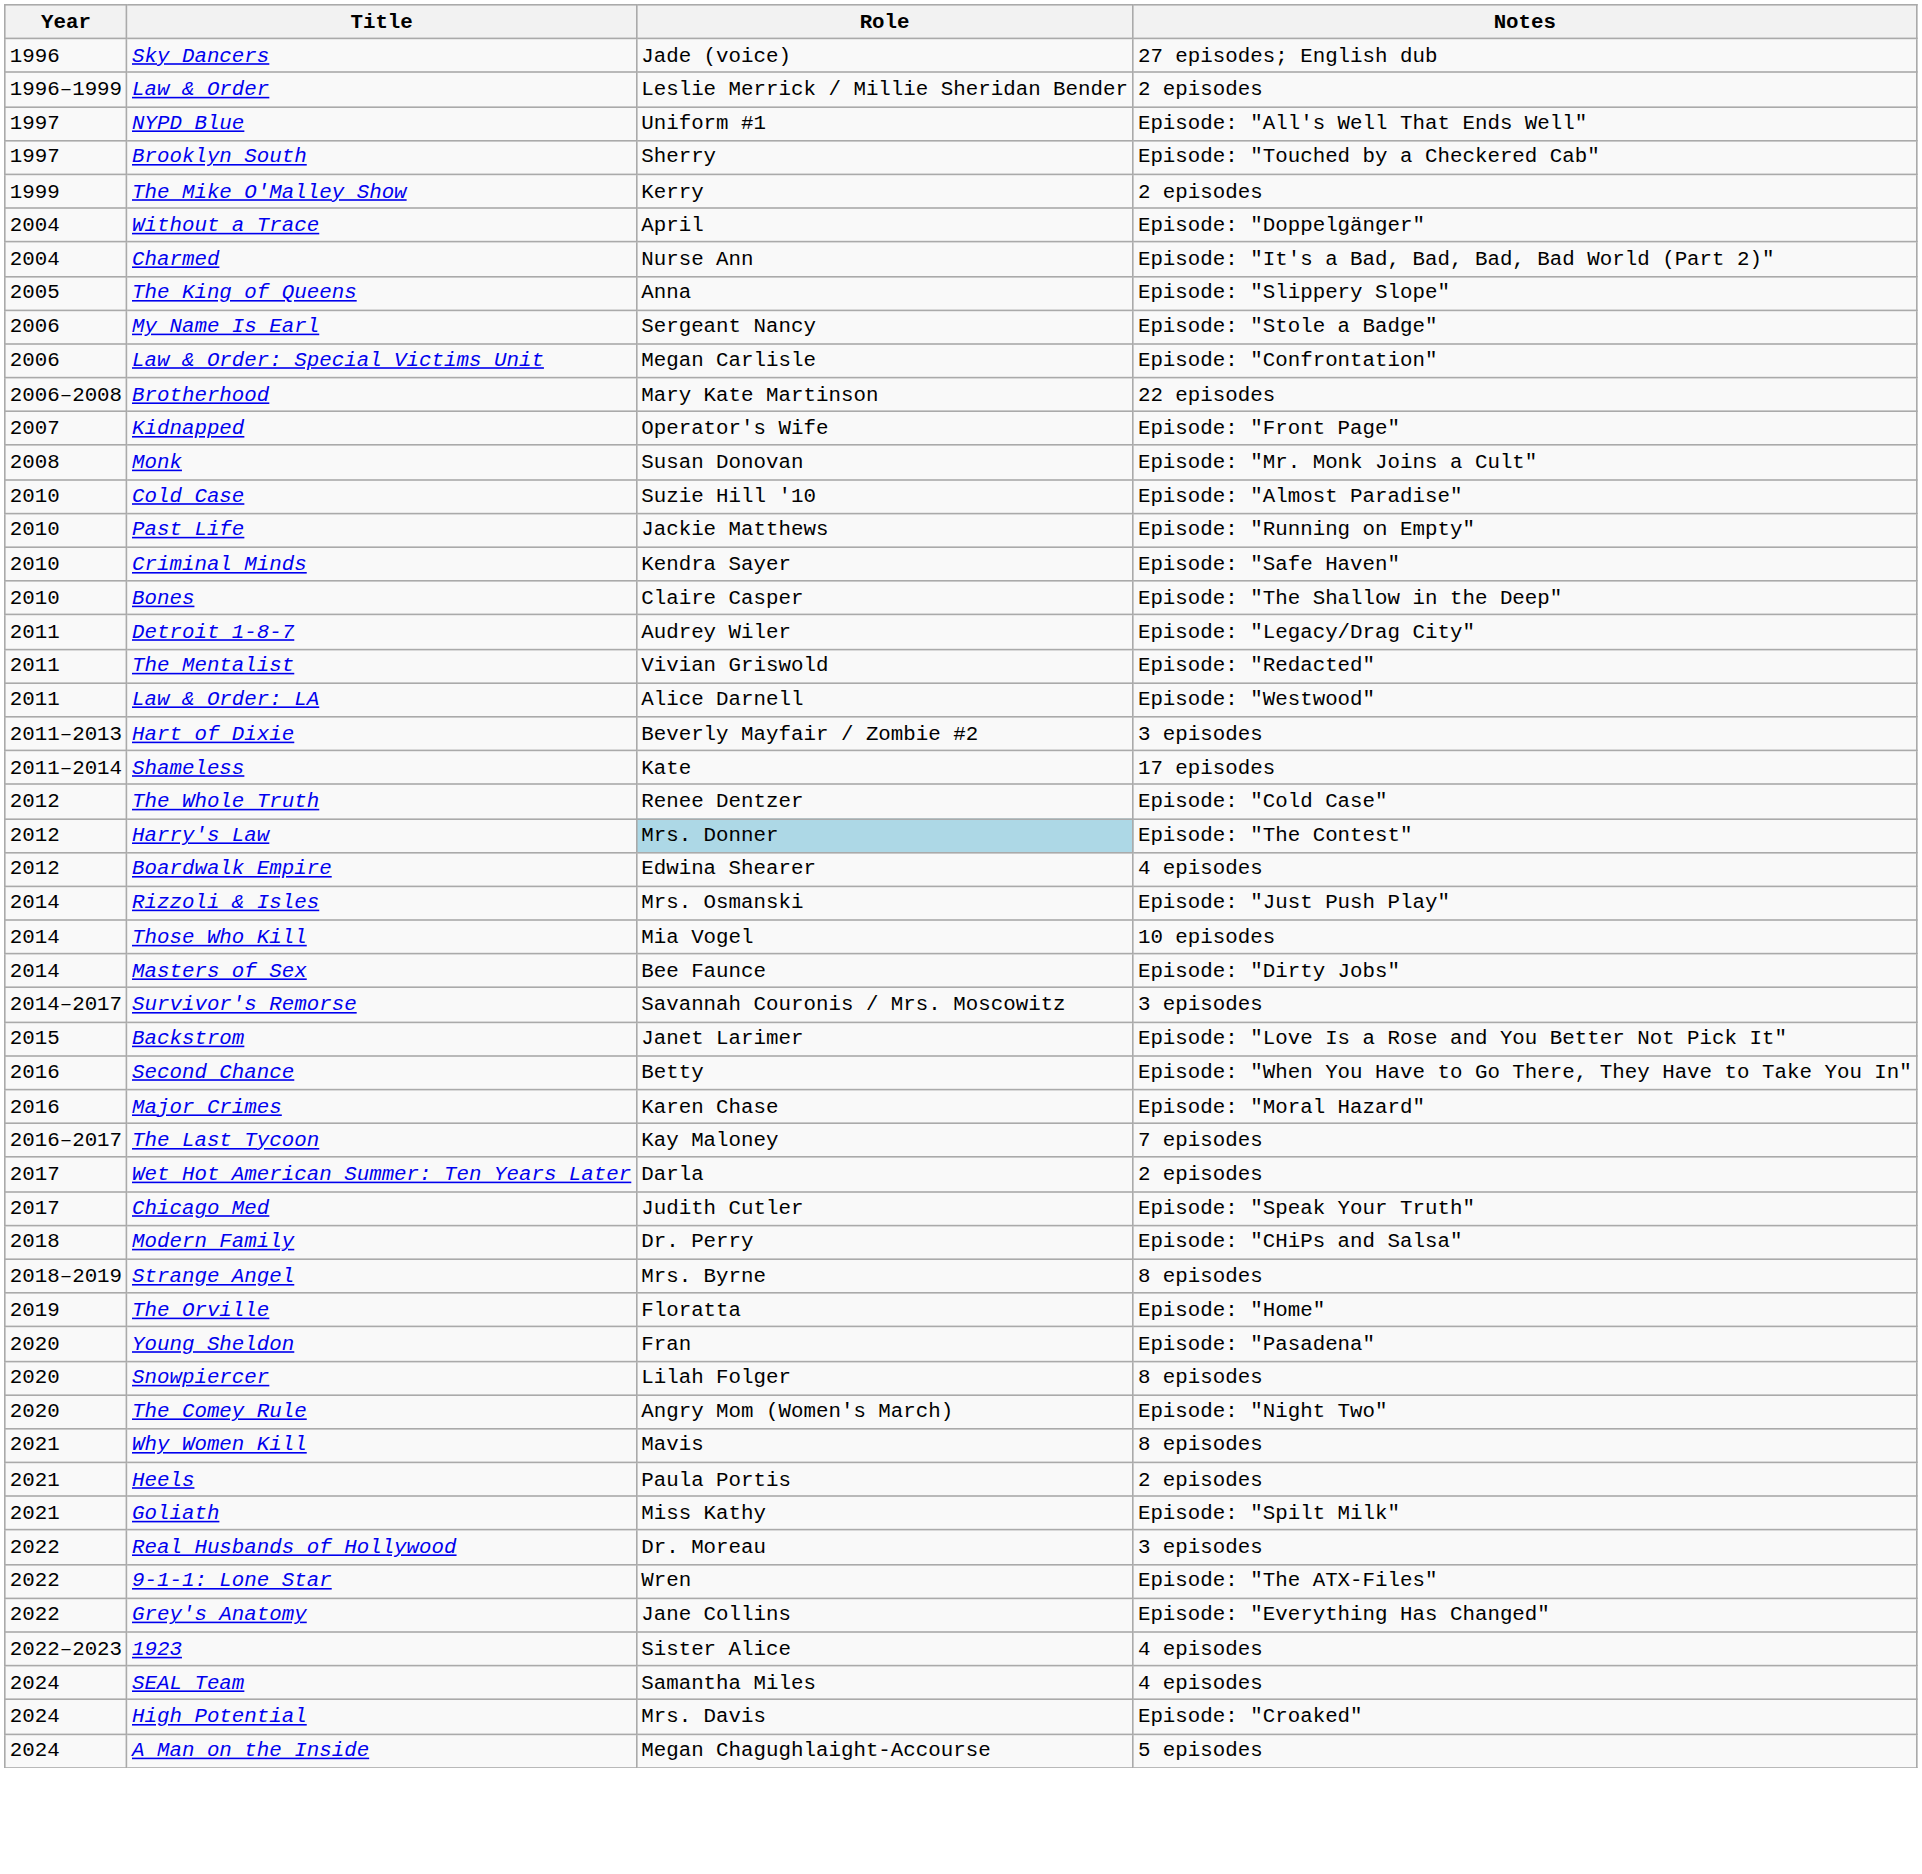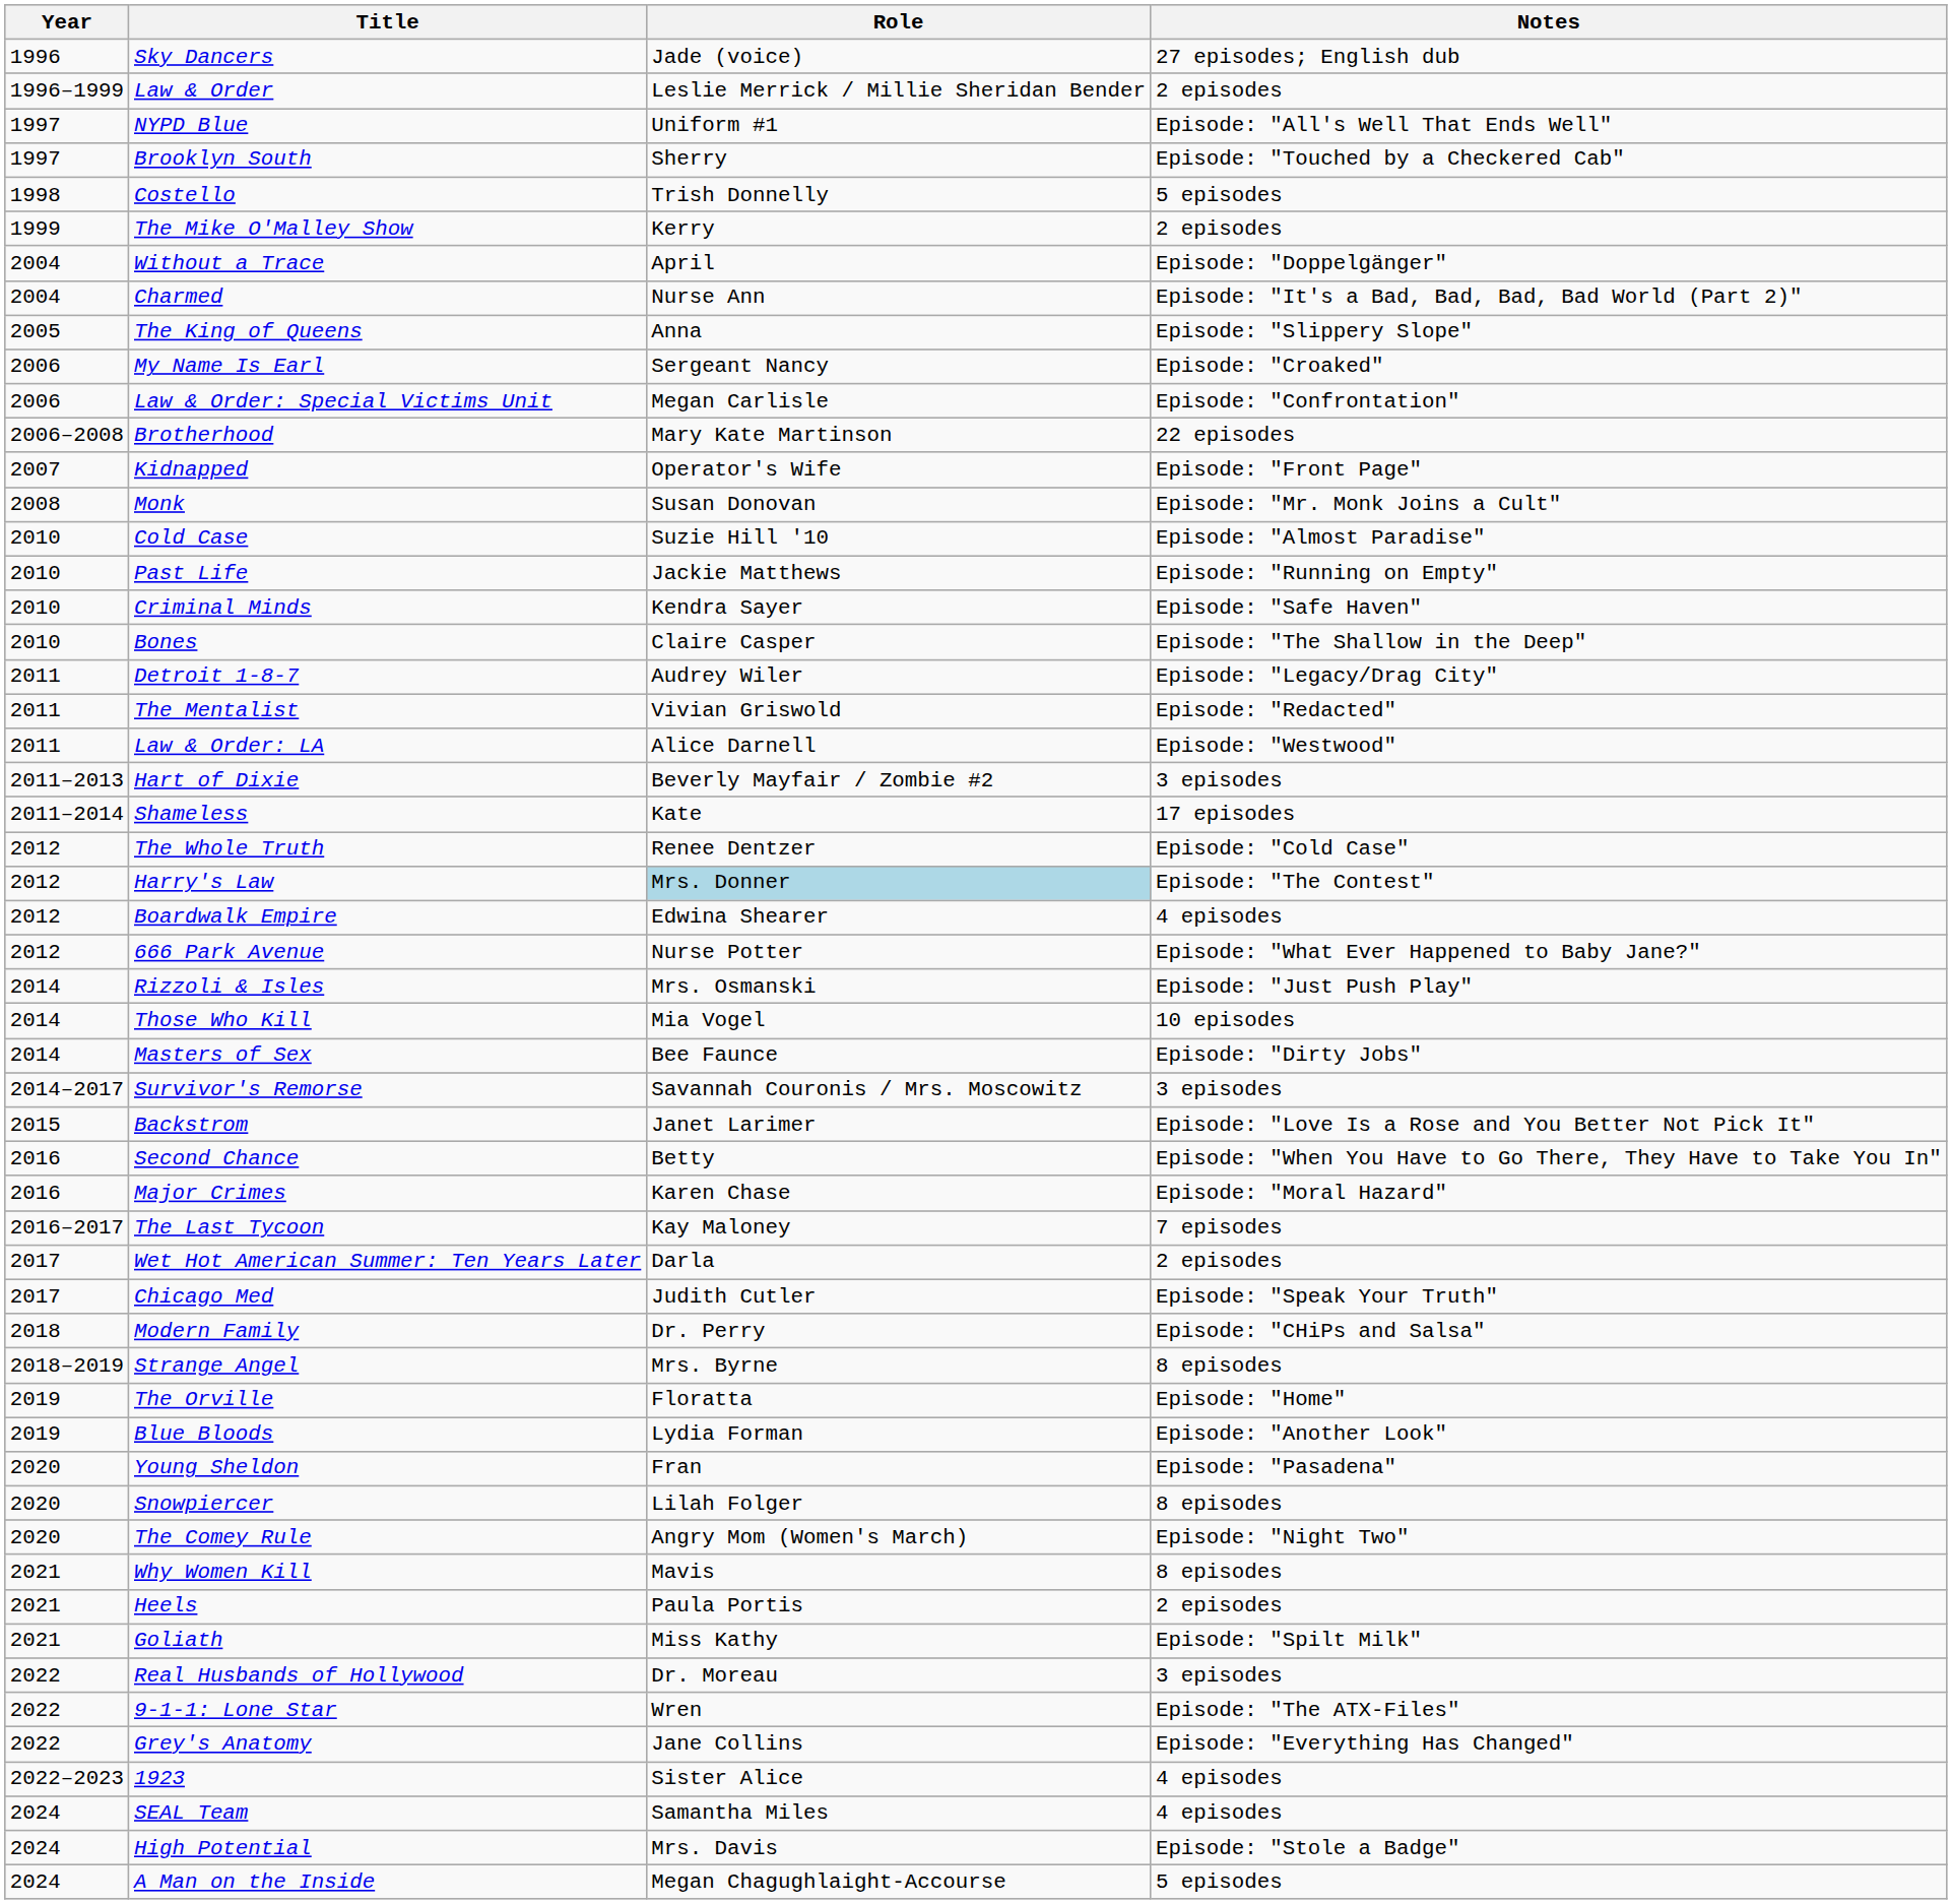 <table class="wikitable">
 <tr>
 <th>Year</th>
 <th>Title</th>
 <th>Role</th>
 <th>Notes</th>
 </tr>
 <tr>
 <td>1996</td>
 <td><em><a href='#'>Sky Dancers</a></em></td>
 <td>Jade (voice)</td>
 <td>27 episodes; English dub</td>
 </tr>
 <tr>
 <td>1996–1999</td>
 <td><em><a href='#'>Law & Order</a></em></td>
 <td>Leslie Merrick / Millie Sheridan Bender</td>
 <td>2 episodes</td>
 </tr>
 <tr>
 <td>1997</td>
 <td><em><a href='#'>NYPD Blue</a></em></td>
 <td>Uniform #1</td>
 <td>Episode: "All's Well That Ends Well"</td>
 </tr>
 <tr>
 <td>1997</td>
 <td><em><a href='#'>Brooklyn South</a></em></td>
 <td>Sherry</td>
 <td>Episode: "Touched by a Checkered Cab"</td>
 </tr>
 <tr>
+<td>1998</td>
+<td><em><a href='#'>Costello</a></em></td>
+<td>Trish Donnelly</td>
+<td>5 episodes</td>
+</tr>
+<tr>
 <td>1999</td>
 <td><em><a href='#'>The Mike O'Malley Show</a></em></td>
 <td>Kerry</td>
 <td>2 episodes</td>
 </tr>
 <tr>
 <td>2004</td>
 <td><em><a href='#'>Without a Trace</a></em></td>
 <td>April</td>
 <td>Episode: "Doppelgänger"</td>
 </tr>
 <tr>
 <td>2004</td>
 <td><em><a href='#'>Charmed</a></em></td>
 <td>Nurse Ann</td>
 <td>Episode: "It's a Bad, Bad, Bad, Bad World (Part 2)"</td>
 </tr>
 <tr>
 <td>2005</td>
 <td><em><a href='#'>The King of Queens</a></em></td>
 <td>Anna</td>
 <td>Episode: "Slippery Slope"</td>
 </tr>
 <tr>
 <td>2006</td>
 <td><em><a href='#'>My Name Is Earl</a></em></td>
 <td>Sergeant Nancy</td>
-<td>Episode: "Stole a Badge"</td>
+<td>Episode: "Croaked"</td>
 </tr>
 <tr>
 <td>2006</td>
 <td><em><a href='#'>Law & Order: Special Victims Unit</a></em></td>
 <td>Megan Carlisle</td>
 <td>Episode: "Confrontation"</td>
 </tr>
 <tr>
 <td>2006–2008</td>
 <td><em><a href='#'>Brotherhood</a></em></td>
 <td>Mary Kate Martinson</td>
 <td>22 episodes</td>
 </tr>
 <tr>
 <td>2007</td>
 <td><em><a href='#'>Kidnapped</a></em></td>
 <td>Operator's Wife</td>
 <td>Episode: "Front Page"</td>
 </tr>
 <tr>
 <td>2008</td>
 <td><em><a href='#'>Monk</a></em></td>
 <td>Susan Donovan</td>
 <td>Episode: "Mr. Monk Joins a Cult"</td>
 </tr>
 <tr>
 <td>2010</td>
 <td><em><a href='#'>Cold Case</a></em></td>
 <td>Suzie Hill '10</td>
 <td>Episode: "Almost Paradise"</td>
 </tr>
 <tr>
 <td>2010</td>
 <td><em><a href='#'>Past Life</a></em></td>
 <td>Jackie Matthews</td>
 <td>Episode: "Running on Empty"</td>
 </tr>
 <tr>
 <td>2010</td>
 <td><em><a href='#'>Criminal Minds</a></em></td>
 <td>Kendra Sayer</td>
 <td>Episode: "Safe Haven"</td>
 </tr>
 <tr>
 <td>2010</td>
 <td><em><a href='#'>Bones</a></em></td>
 <td>Claire Casper</td>
 <td>Episode: "The Shallow in the Deep"</td>
 </tr>
 <tr>
 <td>2011</td>
 <td><em><a href='#'>Detroit 1-8-7</a></em></td>
 <td>Audrey Wiler</td>
 <td>Episode: "Legacy/Drag City"</td>
 </tr>
 <tr>
 <td>2011</td>
 <td><em><a href='#'>The Mentalist</a></em></td>
 <td>Vivian Griswold</td>
 <td>Episode: "Redacted"</td>
 </tr>
 <tr>
 <td>2011</td>
 <td><em><a href='#'>Law & Order: LA</a></em></td>
 <td>Alice Darnell</td>
 <td>Episode: "Westwood"</td>
 </tr>
 <tr>
 <td>2011–2013</td>
 <td><em><a href='#'>Hart of Dixie</a></em></td>
 <td>Beverly Mayfair / Zombie #2</td>
 <td>3 episodes</td>
 </tr>
 <tr>
 <td>2011–2014</td>
 <td><em><a href='#'>Shameless</a></em></td>
 <td>Kate</td>
 <td>17 episodes</td>
 </tr>
 <tr>
 <td>2012</td>
 <td><em><a href='#'>The Whole Truth</a></em></td>
 <td>Renee Dentzer</td>
 <td>Episode: "Cold Case"</td>
 </tr>
 <tr>
 <td>2012</td>
 <td><em><a href='#'>Harry's Law</a></em></td>
 <td style="background: lightblue;">Mrs. Donner</td>
 <td>Episode: "The Contest"</td>
 </tr>
 <tr>
 <td>2012</td>
 <td><em><a href='#'>Boardwalk Empire</a></em></td>
 <td>Edwina Shearer</td>
 <td>4 episodes</td>
 </tr>
 <tr>
+<td>2012</td>
+<td><em><a href='#'>666 Park Avenue</a></em></td>
+<td>Nurse Potter</td>
+<td>Episode: "What Ever Happened to Baby Jane?"</td>
+</tr>
+<tr>
 <td>2014</td>
 <td><em><a href='#'>Rizzoli & Isles</a></em></td>
 <td>Mrs. Osmanski</td>
 <td>Episode: "Just Push Play"</td>
 </tr>
 <tr>
 <td>2014</td>
 <td><em><a href='#'>Those Who Kill</a></em></td>
 <td>Mia Vogel</td>
 <td>10 episodes</td>
 </tr>
 <tr>
 <td>2014</td>
 <td><em><a href='#'>Masters of Sex</a></em></td>
 <td>Bee Faunce</td>
 <td>Episode: "Dirty Jobs"</td>
 </tr>
 <tr>
 <td>2014–2017</td>
 <td><em><a href='#'>Survivor's Remorse</a></em></td>
 <td>Savannah Couronis / Mrs. Moscowitz</td>
 <td>3 episodes</td>
 </tr>
 <tr>
 <td>2015</td>
 <td><em><a href='#'>Backstrom</a></em></td>
 <td>Janet Larimer</td>
 <td>Episode: "Love Is a Rose and You Better Not Pick It"</td>
 </tr>
 <tr>
 <td>2016</td>
 <td><em><a href='#'>Second Chance</a></em></td>
 <td>Betty</td>
 <td>Episode: "When You Have to Go There, They Have to Take You In"</td>
 </tr>
 <tr>
 <td>2016</td>
 <td><em><a href='#'>Major Crimes</a></em></td>
 <td>Karen Chase</td>
 <td>Episode: "Moral Hazard"</td>
 </tr>
 <tr>
 <td>2016–2017</td>
 <td><em><a href='#'>The Last Tycoon</a></em></td>
 <td>Kay Maloney</td>
 <td>7 episodes</td>
 </tr>
 <tr>
 <td>2017</td>
 <td><em><a href='#'>Wet Hot American Summer: Ten Years Later</a></em></td>
 <td>Darla</td>
 <td>2 episodes</td>
 </tr>
 <tr>
 <td>2017</td>
 <td><em><a href='#'>Chicago Med</a></em></td>
 <td>Judith Cutler</td>
 <td>Episode: "Speak Your Truth"</td>
 </tr>
 <tr>
 <td>2018</td>
 <td><em><a href='#'>Modern Family</a></em></td>
 <td>Dr. Perry</td>
 <td>Episode: "CHiPs and Salsa"</td>
 </tr>
 <tr>
 <td>2018–2019</td>
 <td><em><a href='#'>Strange Angel</a></em></td>
 <td>Mrs. Byrne</td>
 <td>8 episodes</td>
 </tr>
 <tr>
 <td>2019</td>
 <td><em><a href='#'>The Orville</a></em></td>
 <td>Floratta</td>
 <td>Episode: "Home"</td>
 </tr>
 <tr>
+<td>2019</td>
+<td><em><a href='#'>Blue Bloods</a></em></td>
+<td>Lydia Forman</td>
+<td>Episode: "Another Look"</td>
+</tr>
+<tr>
 <td>2020</td>
 <td><em><a href='#'>Young Sheldon</a></em></td>
 <td>Fran</td>
 <td>Episode: "Pasadena"</td>
 </tr>
 <tr>
 <td>2020</td>
 <td><em><a href='#'>Snowpiercer</a></em></td>
 <td>Lilah Folger</td>
 <td>8 episodes</td>
 </tr>
 <tr>
 <td>2020</td>
 <td><em><a href='#'>The Comey Rule</a></em></td>
 <td>Angry Mom (Women's March)</td>
 <td>Episode: "Night Two"</td>
 </tr>
 <tr>
 <td>2021</td>
 <td><em><a href='#'>Why Women Kill</a></em></td>
 <td>Mavis</td>
 <td>8 episodes</td>
 </tr>
 <tr>
 <td>2021</td>
 <td><em><a href='#'>Heels</a></em></td>
 <td>Paula Portis</td>
 <td>2 episodes</td>
 </tr>
 <tr>
 <td>2021</td>
 <td><em><a href='#'>Goliath</a></em></td>
 <td>Miss Kathy</td>
 <td>Episode: "Spilt Milk"</td>
 </tr>
 <tr>
 <td>2022</td>
 <td><em><a href='#'>Real Husbands of Hollywood</a></em></td>
 <td>Dr. Moreau</td>
 <td>3 episodes</td>
 </tr>
 <tr>
 <td>2022</td>
 <td><em><a href='#'>9-1-1: Lone Star</a></em></td>
 <td>Wren</td>
 <td>Episode: "The ATX-Files"</td>
 </tr>
 <tr>
 <td>2022</td>
 <td><em><a href='#'>Grey's Anatomy</a></em></td>
 <td>Jane Collins</td>
 <td>Episode: "Everything Has Changed"</td>
 </tr>
 <tr>
 <td>2022–2023</td>
 <td><em><a href='#'>1923</a></em></td>
 <td>Sister Alice</td>
 <td>4 episodes</td>
 </tr>
 <tr>
 <td>2024</td>
 <td><em><a href='#'>SEAL Team</a></em></td>
 <td>Samantha Miles</td>
 <td>4 episodes</td>
 </tr>
 <tr>
 <td>2024</td>
 <td><em><a href='#'>High Potential</a></em></td>
 <td>Mrs. Davis</td>
-<td>Episode: "Croaked"</td>
+<td>Episode: "Stole a Badge"</td>
 </tr>
 <tr>
 <td>2024</td>
 <td><em><a href='#'>A Man on the Inside</a></em></td>
 <td>Megan Chagughlaight-Accourse</td>
 <td>5 episodes</td>
 </tr>
 </table>
